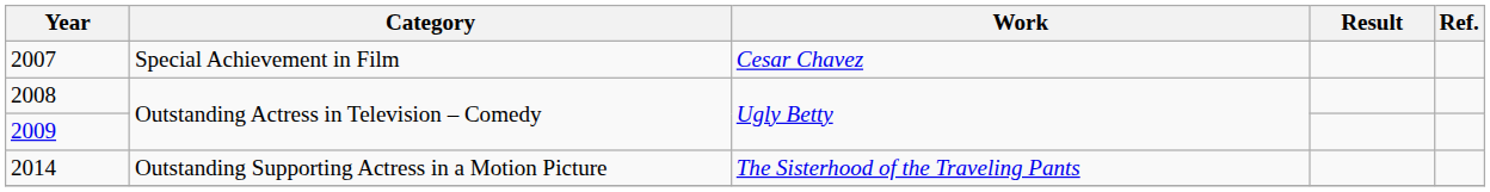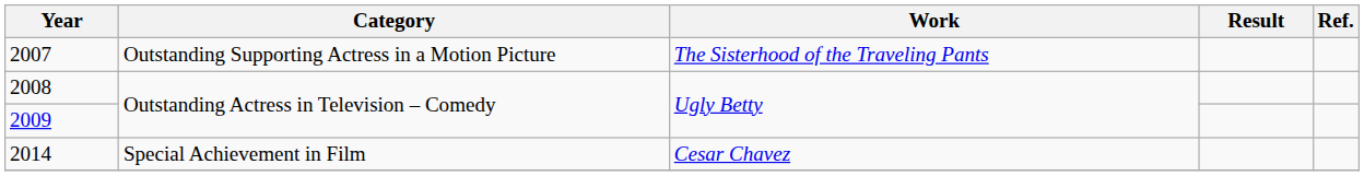 <table class=wikitable>
 <tr>
 <th scope="col" style="width:5em;">Year</th>
 <th scope="col" style="width:26em;">Category</th>
 <th scope="col" style="width:25em;">Work</th>
 <th scope="col" style="width:5em;">Result</th>
 <th>Ref.</th>
 </tr>
 <tr>
 <td>2007</td>
-<td>Special Achievement in Film</td>
-<td><em><a href='#'>Cesar Chavez</a></em></td>
+<td>Outstanding Supporting Actress in a Motion Picture</td>
+<td><em><a href='#'>The Sisterhood of the Traveling Pants</a></em></td>
 <td></td>
 <td></td>
 </tr>
 <tr>
 <td>2008</td>
 <td rowspan="2">Outstanding Actress in Television – Comedy</td>
 <td rowspan="2"><em><a href='#'>Ugly Betty</a></em></td>
 <td></td>
 <td></td>
 </tr>
 <tr>
 <td><a href='#'>2009</a></td>
 <td></td>
 <td></td>
 </tr>
 <tr>
 <td>2014</td>
-<td>Outstanding Supporting Actress in a Motion Picture</td>
-<td><em><a href='#'>The Sisterhood of the Traveling Pants</a></em></td>
+<td>Special Achievement in Film</td>
+<td><em><a href='#'>Cesar Chavez</a></em></td>
 <td></td>
 <td></td>
 </tr>
 <tr>
 </tr>
 </table>
